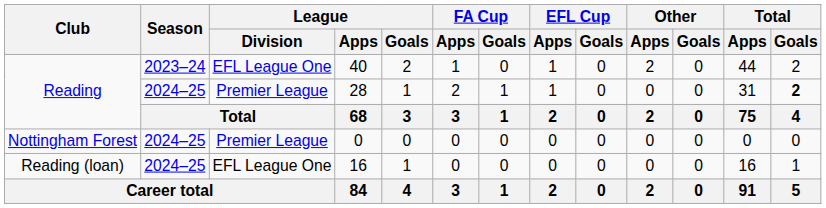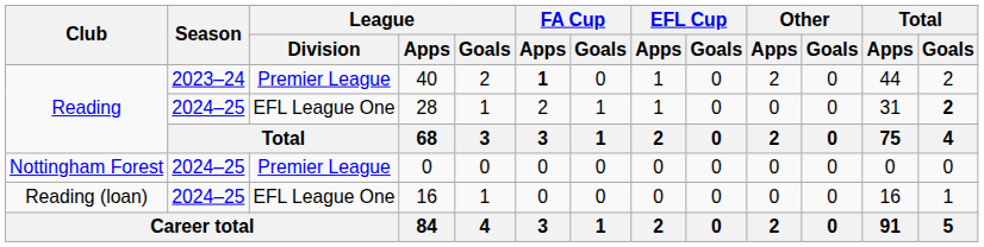 <table class="wikitable" style="text-align:center;">
 <tr>
 <th rowspan="2">Club</th>
 <th rowspan="2">Season</th>
 <th colspan="3">League</th>
 <th colspan="2"><a href='#'>FA Cup</a></th>
 <th colspan="2"><a href='#'>EFL Cup</a></th>
 <th colspan="2">Other</th>
 <th colspan="2">Total</th>
 </tr>
 <tr>
 <th>Division</th>
 <th>Apps</th>
 <th>Goals</th>
 <th>Apps</th>
 <th>Goals</th>
 <th>Apps</th>
 <th>Goals</th>
 <th>Apps</th>
 <th>Goals</th>
 <th>Apps</th>
 <th>Goals</th>
 </tr>
 <tr>
 <td rowspan=3><a href='#'>Reading</a></td>
 <td><a href='#'>2023–24</a></td>
-<td><a href='#'>EFL League One</a></td>
+<td><a href='#'>Premier League</a></td>
 <td>40</td>
 <td>2</td>
-<td>1</td>
+<td><strong>1</strong></td>
 <td>0</td>
 <td>1</td>
 <td>0</td>
 <td>2</td>
 <td>0</td>
 <td>44</td>
 <td>2</td>
 </tr>
 <tr>
 <td><a href='#'>2024–25</a></td>
-<td><a href='#'>Premier League</a></td>
+<td>EFL League One</td>
 <td>28</td>
 <td>1</td>
 <td>2</td>
 <td>1</td>
 <td>1</td>
 <td>0</td>
 <td>0</td>
 <td>0</td>
 <td>31</td>
 <td><strong>2</strong></td>
 </tr>
 <tr>
 <th colspan=2>Total</th>
 <th>68</th>
 <th>3</th>
 <th>3</th>
 <th>1</th>
 <th>2</th>
 <th>0</th>
 <th>2</th>
 <th>0</th>
 <th>75</th>
 <th>4</th>
 </tr>
 <tr>
 <td><a href='#'>Nottingham Forest</a></td>
 <td><a href='#'>2024–25</a></td>
 <td><a href='#'>Premier League</a></td>
 <td>0</td>
 <td>0</td>
 <td>0</td>
 <td>0</td>
 <td>0</td>
 <td>0</td>
 <td>0</td>
 <td>0</td>
 <td>0</td>
 <td>0</td>
 </tr>
 <tr>
 <td>Reading (loan)</td>
 <td><a href='#'>2024–25</a></td>
 <td>EFL League One</td>
 <td>16</td>
 <td>1</td>
 <td>0</td>
 <td>0</td>
 <td>0</td>
 <td>0</td>
 <td>0</td>
 <td>0</td>
 <td>16</td>
 <td>1</td>
 </tr>
 <tr>
 <th colspan="3">Career total</th>
 <th>84</th>
 <th>4</th>
 <th>3</th>
 <th>1</th>
 <th>2</th>
 <th>0</th>
 <th>2</th>
 <th>0</th>
 <th>91</th>
 <th>5</th>
 </tr>
 </table>
